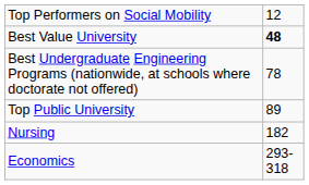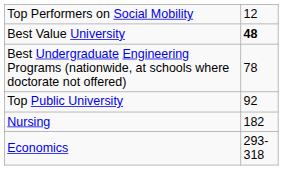 <table class="wikitable floatright" style="max-width: 22em">
 <tr>
 <td>Top Performers on <a href='#'>Social Mobility</a></td>
 <td>12</td>
 </tr>
 <tr>
 <td>Best Value <a href='#'>University</a></td>
 <td><strong>48</strong></td>
 </tr>
 <tr>
 <td>Best <a href='#'>Undergraduate</a> <a href='#'>Engineering</a> Programs (nationwide, at schools where doctorate not offered)</td>
 <td>78</td>
 </tr>
 <tr>
 <td>Top <a href='#'>Public University</a></td>
-<td>89</td>
+<td>92</td>
 </tr>
 <tr>
 <td><a href='#'>Nursing</a></td>
 <td>182</td>
 </tr>
 <tr>
 <td><a href='#'>Economics</a></td>
 <td>293-318</td>
 </tr>
 </table>
